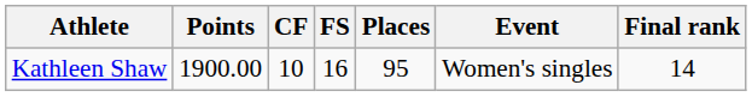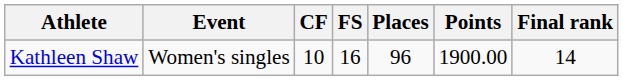 <table class="wikitable" border="1" style="font-size:90%">
 <tr>
 <th>Athlete</th>
-<th>Points</th>
+<th>Event</th>
 <th>CF</th>
 <th>FS</th>
 <th>Places</th>
-<th>Event</th>
+<th>Points</th>
 <th>Final rank</th>
 </tr>
 <tr align=center>
 <td align=left><a href='#'>Kathleen Shaw</a></td>
-<td>1900.00</td>
+<td>Women's singles</td>
 <td>10</td>
 <td>16</td>
-<td>95</td>
-<td>Women's singles</td>
+<td>96</td>
+<td>1900.00</td>
 <td>14</td>
 </tr>
 </table>
